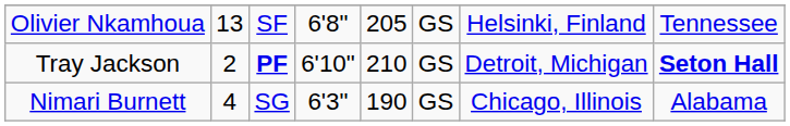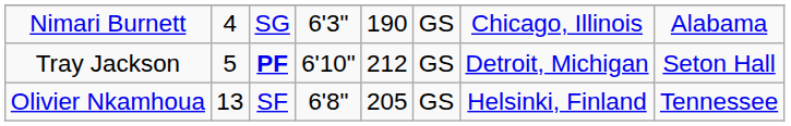 <table class="wikitable sortable" style="text-align: center">
 <tr align=center>
+</tr>
+<tr>
+<td><a href='#'>Nimari Burnett</a></td>
+<td>4</td>
+<td><a href='#'>SG</a></td>
+<td>6'3"</td>
+<td>190</td>
+<td>GS</td>
+<td><a href='#'>Chicago, Illinois</a></td>
+<td><a href='#'>Alabama</a></td>
+</tr>
+<tr>
+<td>Tray Jackson</td>
+<td>5</td>
+<td><strong><a href='#'>PF</a></strong></td>
+<td>6'10"</td>
+<td>212</td>
+<td>GS</td>
+<td><a href='#'>Detroit, Michigan</a></td>
+<td><a href='#'>Seton Hall</a></td>
 </tr>
 <tr>
 <td><a href='#'>Olivier Nkamhoua</a></td>
 <td>13</td>
 <td><a href='#'>SF</a></td>
 <td>6'8"</td>
 <td>205</td>
 <td>GS</td>
 <td><a href='#'>Helsinki, Finland</a></td>
 <td><a href='#'>Tennessee</a></td>
 </tr>
-<tr>
-<td>Tray Jackson</td>
-<td>2</td>
-<td><strong><a href='#'>PF</a></strong></td>
-<td>6'10"</td>
-<td>210</td>
-<td>GS</td>
-<td><a href='#'>Detroit, Michigan</a></td>
-<td><strong><a href='#'>Seton Hall</a></strong></td>
-</tr>
-<tr>
-<td><a href='#'>Nimari Burnett</a></td>
-<td>4</td>
-<td><a href='#'>SG</a></td>
-<td>6'3"</td>
-<td>190</td>
-<td>GS</td>
-<td><a href='#'>Chicago, Illinois</a></td>
-<td><a href='#'>Alabama</a></td>
-</tr>
 </table>
